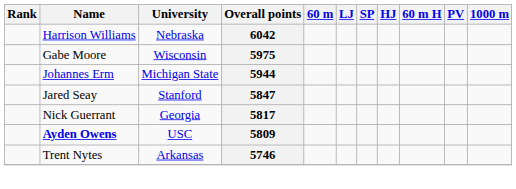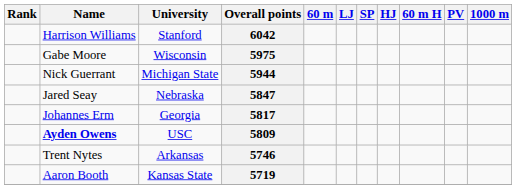 <table class="wikitable sortable" style="text-align:center">
 <tr>
 <th>Rank</th>
 <th>Name</th>
 <th>University</th>
 <th>Overall points</th>
 <th><a href='#'>60 m</a></th>
 <th><a href='#'>LJ</a></th>
 <th><a href='#'>SP</a></th>
 <th><a href='#'>HJ</a></th>
 <th><a href='#'>60 m H</a></th>
 <th><a href='#'>PV</a></th>
 <th><a href='#'>1000 m</a></th>
 </tr>
 <tr>
 <td></td>
 <td align=left><a href='#'>Harrison Williams</a></td>
-<td><a href='#'>Nebraska</a></td>
+<td><a href='#'>Stanford</a></td>
 <th>6042</th>
 <td></td>
 <td></td>
 <td></td>
 <td></td>
 <td></td>
 <td></td>
 <td></td>
 </tr>
 <tr>
 <td></td>
 <td align=left>Gabe Moore</td>
 <td><a href='#'>Wisconsin</a></td>
 <th>5975</th>
 <td></td>
 <td></td>
 <td></td>
 <td></td>
 <td></td>
 <td></td>
 <td></td>
 </tr>
 <tr>
 <td></td>
-<td align=left><a href='#'>Johannes Erm</a> </td>
+<td align=left>Nick Guerrant</td>
 <td><a href='#'>Michigan State</a></td>
 <th>5944</th>
 <td></td>
 <td></td>
 <td></td>
 <td></td>
 <td></td>
 <td></td>
 <td></td>
 </tr>
 <tr>
 <td></td>
 <td align=left>Jared Seay</td>
-<td><a href='#'>Stanford</a></td>
+<td><a href='#'>Nebraska</a></td>
 <th>5847</th>
 <td></td>
 <td></td>
 <td></td>
 <td></td>
 <td></td>
 <td></td>
 <td></td>
 </tr>
 <tr>
 <td></td>
-<td align=left>Nick Guerrant</td>
+<td align=left><a href='#'>Johannes Erm</a> </td>
 <td><a href='#'>Georgia</a></td>
 <th>5817</th>
 <td></td>
 <td></td>
 <td></td>
 <td></td>
 <td></td>
 <td></td>
 <td></td>
 </tr>
 <tr>
 <td></td>
 <td align=left><strong><a href='#'>Ayden Owens</a> </strong></td>
 <td><a href='#'>USC</a></td>
 <th>5809</th>
 <td></td>
 <td></td>
 <td></td>
 <td></td>
 <td></td>
 <td></td>
 <td></td>
 </tr>
 <tr>
 <td></td>
 <td align=left>Trent Nytes</td>
 <td><a href='#'>Arkansas</a></td>
 <th>5746</th>
 <td></td>
 <td></td>
 <td></td>
 <td></td>
 <td></td>
 <td></td>
 <td></td>
 </tr>
 <tr>
+<td></td>
+<td align=left><a href='#'>Aaron Booth</a> </td>
+<td><a href='#'>Kansas State</a></td>
+<th>5719</th>
+<td></td>
+<td></td>
+<td></td>
+<td></td>
+<td></td>
+<td></td>
+<td></td>
+</tr>
+<tr>
 </tr>
 </table>
